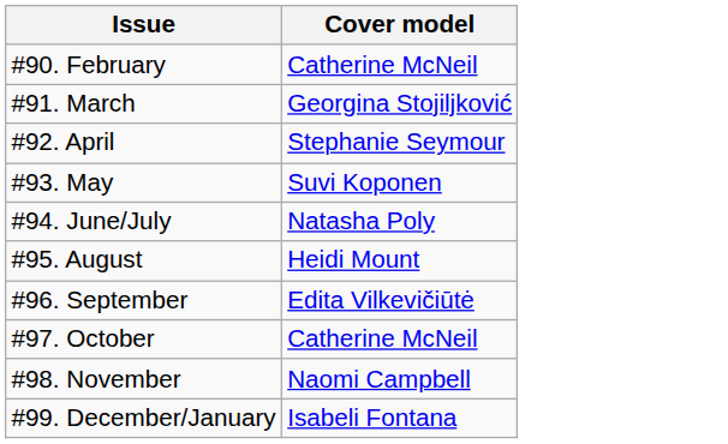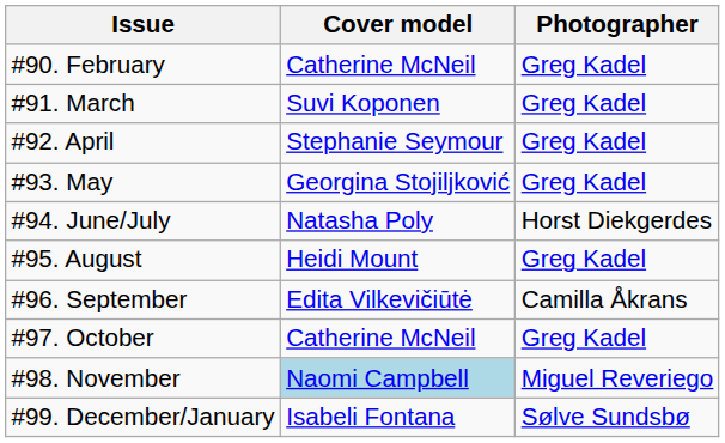 <table class="sortable wikitable">
 <tr>
 <th>Issue</th>
 <th>Cover model</th>
+<th>Photographer</th>
 </tr>
 <tr>
 <td>#90. February</td>
 <td><a href='#'>Catherine McNeil</a></td>
+<td><a href='#'>Greg Kadel</a></td>
 </tr>
 <tr>
 <td>#91. March</td>
-<td><a href='#'>Georgina Stojiljković</a></td>
+<td><a href='#'>Suvi Koponen</a></td>
+<td><a href='#'>Greg Kadel</a></td>
 </tr>
 <tr>
 <td>#92. April</td>
 <td><a href='#'>Stephanie Seymour</a></td>
+<td><a href='#'>Greg Kadel</a></td>
 </tr>
 <tr>
 <td>#93. May</td>
-<td><a href='#'>Suvi Koponen</a></td>
+<td><a href='#'>Georgina Stojiljković</a></td>
+<td><a href='#'>Greg Kadel</a></td>
 </tr>
 <tr>
 <td>#94. June/July</td>
 <td><a href='#'>Natasha Poly</a></td>
+<td>Horst Diekgerdes</td>
 </tr>
 <tr>
 <td>#95. August</td>
 <td><a href='#'>Heidi Mount</a></td>
+<td><a href='#'>Greg Kadel</a></td>
 </tr>
 <tr>
 <td>#96. September</td>
 <td><a href='#'>Edita Vilkevičiūtė</a></td>
+<td>Camilla Åkrans</td>
 </tr>
 <tr>
 <td>#97. October</td>
 <td><a href='#'>Catherine McNeil</a></td>
+<td><a href='#'>Greg Kadel</a></td>
 </tr>
 <tr>
 <td>#98. November</td>
-<td><a href='#'>Naomi Campbell</a></td>
+<td style="background: lightblue;"><a href='#'>Naomi Campbell</a></td>
+<td><a href='#'>Miguel Reveriego</a></td>
 </tr>
 <tr>
 <td>#99. December/January</td>
 <td><a href='#'>Isabeli Fontana</a></td>
+<td><a href='#'>Sølve Sundsbø</a></td>
 </tr>
 </table>
